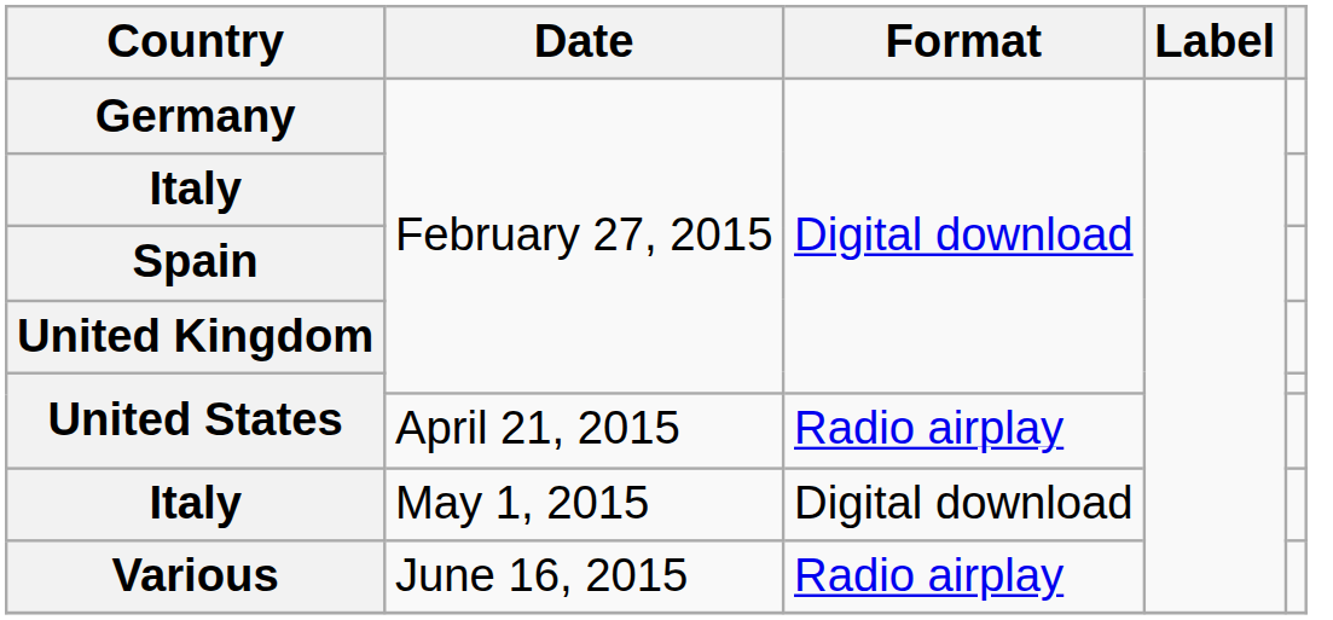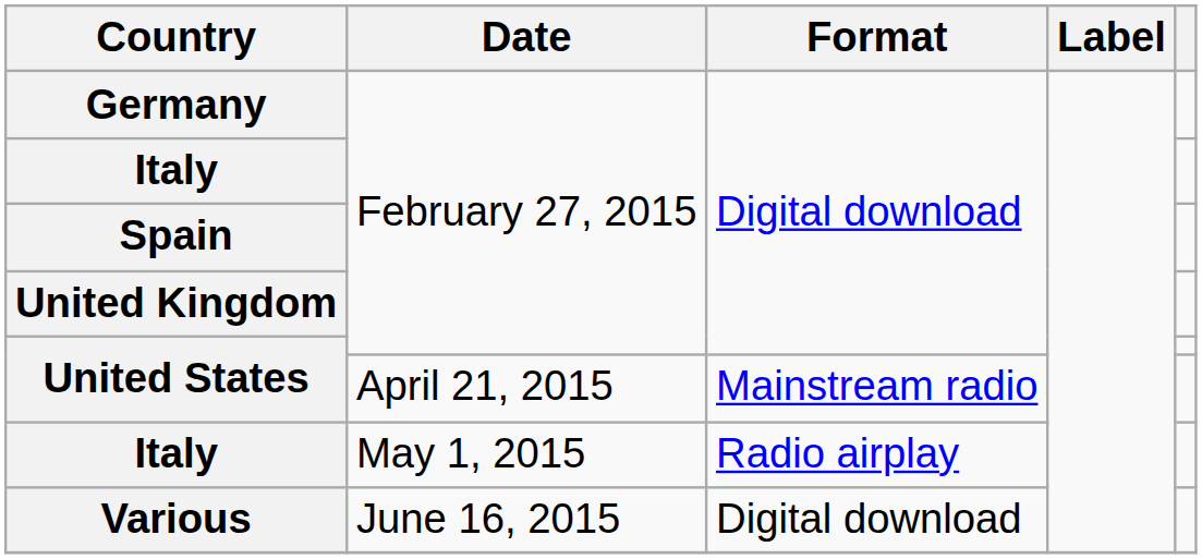 <table class="wikitable plainrowheaders">
 <tr>
 <th scope="col">Country</th>
 <th scope="col">Date</th>
 <th scope="col">Format</th>
 <th scope="col">Label</th>
 <th scope="col"></th>
 </tr>
 <tr>
 <th scope="row">Germany</th>
 <td rowspan="5">February 27, 2015</td>
 <td rowspan="5"><a href='#'>Digital download</a></td>
 <td rowspan="8"></td>
 <td></td>
 </tr>
 <tr>
 <th scope="row">Italy</th>
 <td></td>
 </tr>
 <tr>
 <th scope="row">Spain</th>
 <td></td>
 </tr>
 <tr>
 <th scope="row">United Kingdom</th>
 <td></td>
 </tr>
 <tr>
 <th scope="row" rowspan="2">United States</th>
 <td></td>
 </tr>
 <tr>
 <td>April 21, 2015</td>
-<td><a href='#'>Radio airplay</a></td>
+<td><a href='#'>Mainstream radio</a></td>
 <td></td>
 </tr>
 <tr>
 <th scope="row">Italy</th>
 <td>May 1, 2015</td>
-<td>Digital download </td>
+<td><a href='#'>Radio airplay</a></td>
 <td></td>
 </tr>
 <tr>
 <th scope="row">Various</th>
 <td>June 16, 2015</td>
-<td><a href='#'>Radio airplay</a></td>
+<td>Digital download </td>
 <td></td>
 </tr>
 <tr>
 </tr>
 </table>
